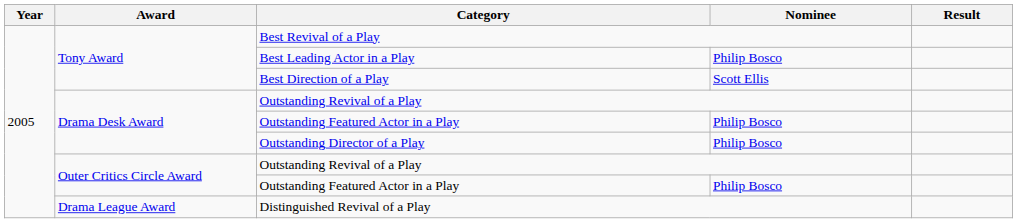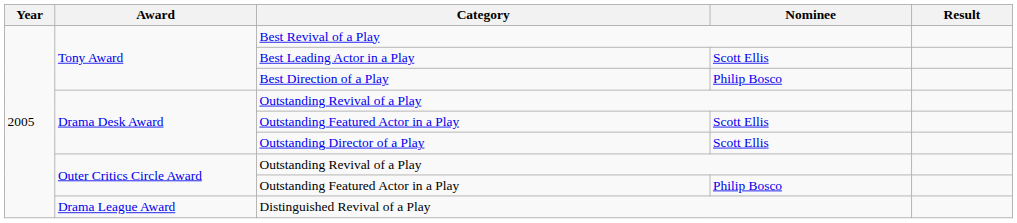 <table class="wikitable" style="width:95%;">
 <tr>
 <th style="width:5%;">Year</th>
 <th style="width:20%;">Award</th>
 <th style="width:45%;">Category</th>
 <th style="width:20%;">Nominee</th>
 <th style="width:10%;">Result</th>
 </tr>
 <tr>
 <td rowspan="9">2005</td>
 <td rowspan="3"><a href='#'>Tony Award</a></td>
 <td colspan="2"><a href='#'>Best Revival of a Play</a></td>
 <td></td>
 </tr>
 <tr>
 <td><a href='#'>Best Leading Actor in a Play</a></td>
-<td><a href='#'>Philip Bosco</a></td>
+<td><a href='#'>Scott Ellis</a></td>
 <td></td>
 </tr>
 <tr>
 <td><a href='#'>Best Direction of a Play</a></td>
-<td><a href='#'>Scott Ellis</a></td>
+<td><a href='#'>Philip Bosco</a></td>
 <td></td>
 </tr>
 <tr>
 <td rowspan="3"><a href='#'>Drama Desk Award</a></td>
 <td colspan="2"><a href='#'>Outstanding Revival of a Play</a></td>
 <td></td>
 </tr>
 <tr>
 <td><a href='#'>Outstanding Featured Actor in a Play</a></td>
-<td><a href='#'>Philip Bosco</a></td>
+<td><a href='#'>Scott Ellis</a></td>
 <td></td>
 </tr>
 <tr>
 <td><a href='#'>Outstanding Director of a Play</a></td>
-<td><a href='#'>Philip Bosco</a></td>
+<td><a href='#'>Scott Ellis</a></td>
 <td></td>
 </tr>
 <tr>
 <td rowspan="2"><a href='#'>Outer Critics Circle Award</a></td>
 <td colspan="2">Outstanding Revival of a Play</td>
 <td></td>
 </tr>
 <tr>
 <td>Outstanding Featured Actor in a Play</td>
 <td><a href='#'>Philip Bosco</a></td>
 <td></td>
 </tr>
 <tr>
 <td><a href='#'>Drama League Award</a></td>
 <td colspan="2">Distinguished Revival of a Play</td>
 <td></td>
 </tr>
 </table>
